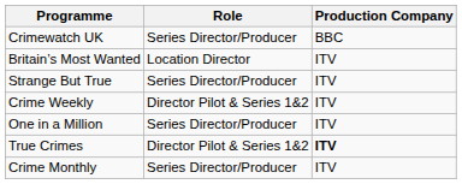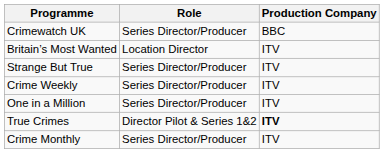 <table class="wikitable">
 <tr>
 <th>Programme</th>
 <th>Role</th>
 <th>Production Company</th>
 </tr>
 <tr>
 <td>Crimewatch UK</td>
 <td>Series Director/Producer</td>
 <td>BBC</td>
 </tr>
 <tr>
 <td>Britain’s Most Wanted</td>
 <td>Location Director</td>
 <td>ITV</td>
 </tr>
 <tr>
 <td>Strange But True</td>
 <td>Series Director/Producer</td>
 <td>ITV</td>
 </tr>
 <tr>
 <td>Crime Weekly</td>
-<td>Director Pilot & Series 1&2</td>
+<td>Series Director/Producer</td>
 <td>ITV</td>
 </tr>
 <tr>
 <td>One in a Million</td>
 <td>Series Director/Producer</td>
 <td>ITV</td>
 </tr>
 <tr>
 <td>True Crimes</td>
 <td>Director Pilot & Series 1&2</td>
 <td><strong>ITV</strong></td>
 </tr>
 <tr>
 <td>Crime Monthly</td>
 <td>Series Director/Producer</td>
 <td>ITV</td>
 </tr>
 </table>
